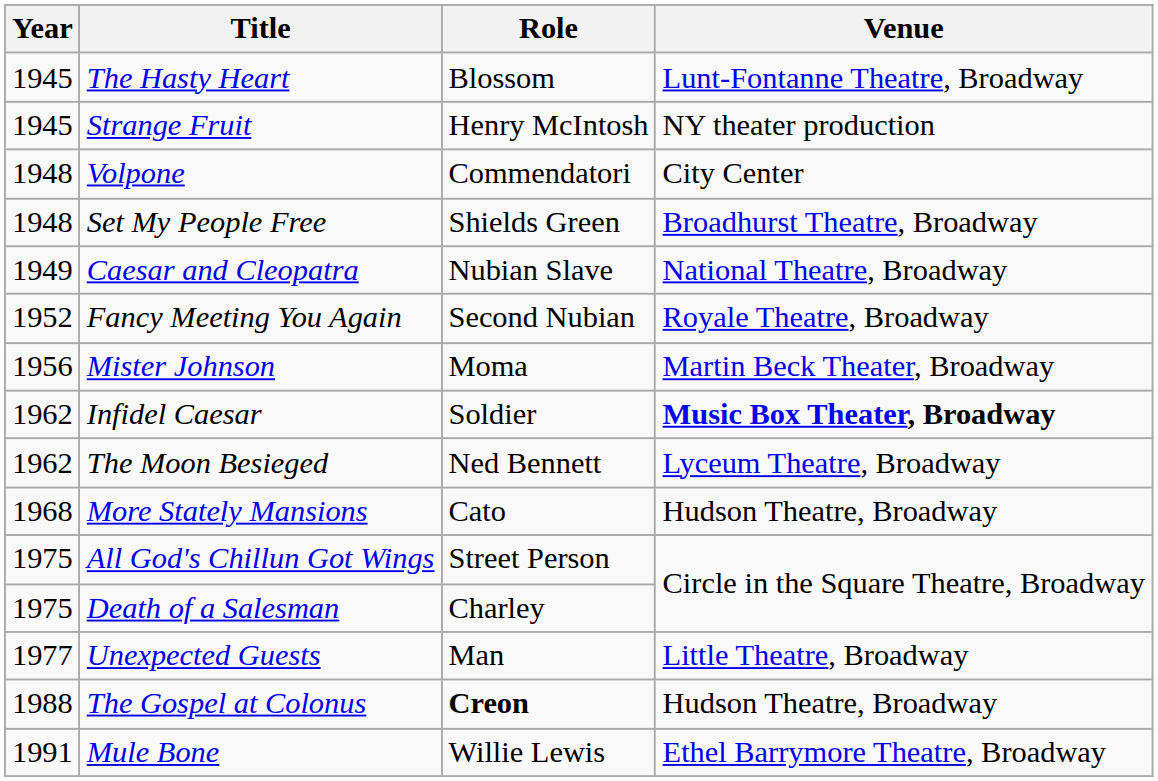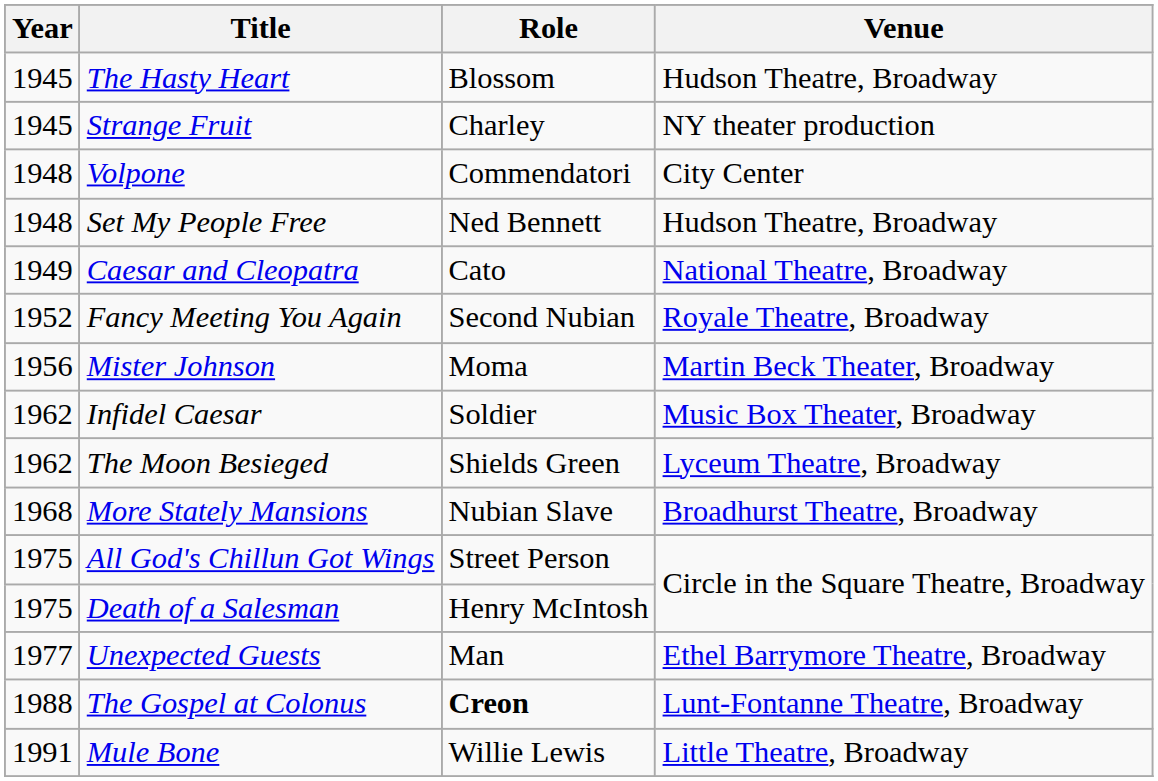 <table class="wikitable plainrowheaders unsortable" style="margin-right: 0;">
 <tr>
 <th scope="col">Year</th>
 <th scope="col">Title</th>
 <th scope="col">Role</th>
 <th scope="col" class="unsortable">Venue</th>
 </tr>
 <tr>
 <td>1945</td>
 <td><em><a href='#'>The Hasty Heart</a></em></td>
 <td>Blossom</td>
-<td><a href='#'>Lunt-Fontanne Theatre</a>, Broadway</td>
+<td>Hudson Theatre, Broadway</td>
 </tr>
 <tr>
 <td>1945</td>
 <td><em><a href='#'>Strange Fruit</a></em></td>
-<td>Henry McIntosh</td>
+<td>Charley</td>
 <td>NY theater production</td>
 </tr>
 <tr>
 <td>1948</td>
 <td><em><a href='#'>Volpone</a></em></td>
 <td>Commendatori</td>
 <td>City Center</td>
 </tr>
 <tr>
 <td>1948</td>
 <td><em>Set My People Free</em></td>
-<td>Shields Green</td>
-<td><a href='#'>Broadhurst Theatre</a>, Broadway</td>
+<td>Ned Bennett</td>
+<td>Hudson Theatre, Broadway</td>
 </tr>
 <tr>
 <td>1949</td>
 <td><em><a href='#'>Caesar and Cleopatra</a></em></td>
-<td>Nubian Slave</td>
+<td>Cato</td>
 <td><a href='#'>National Theatre</a>, Broadway</td>
 </tr>
 <tr>
 <td>1952</td>
 <td><em>Fancy Meeting You Again</em></td>
 <td>Second Nubian</td>
 <td><a href='#'>Royale Theatre</a>, Broadway</td>
 </tr>
 <tr>
 <td>1956</td>
 <td><em><a href='#'>Mister Johnson</a></em></td>
 <td>Moma</td>
 <td><a href='#'>Martin Beck Theater</a>, Broadway</td>
 </tr>
 <tr>
 <td>1962</td>
 <td><em>Infidel Caesar</em></td>
 <td>Soldier</td>
-<td><strong><a href='#'>Music Box Theater</a>, Broadway</strong></td>
+<td><a href='#'>Music Box Theater</a>, Broadway</td>
 </tr>
 <tr>
 <td>1962</td>
 <td><em>The Moon Besieged</em></td>
-<td>Ned Bennett</td>
+<td>Shields Green</td>
 <td><a href='#'>Lyceum Theatre</a>, Broadway</td>
 </tr>
 <tr>
 <td>1968</td>
 <td><em><a href='#'>More Stately Mansions</a></em></td>
-<td>Cato</td>
-<td>Hudson Theatre, Broadway</td>
+<td>Nubian Slave</td>
+<td><a href='#'>Broadhurst Theatre</a>, Broadway</td>
 </tr>
 <tr>
 <td>1975</td>
 <td><em><a href='#'>All God's Chillun Got Wings</a></em></td>
 <td>Street Person</td>
 <td rowspan=2>Circle in the Square Theatre, Broadway</td>
 </tr>
 <tr>
 <td>1975</td>
 <td><em><a href='#'>Death of a Salesman</a></em></td>
-<td>Charley</td>
+<td>Henry McIntosh</td>
 </tr>
 <tr>
 <td>1977</td>
 <td><em><a href='#'>Unexpected Guests</a></em></td>
 <td>Man</td>
-<td><a href='#'>Little Theatre</a>, Broadway</td>
+<td><a href='#'>Ethel Barrymore Theatre</a>, Broadway</td>
 </tr>
 <tr>
 <td>1988</td>
 <td><em><a href='#'>The Gospel at Colonus</a></em></td>
 <td><strong>Creon</strong></td>
-<td>Hudson Theatre, Broadway</td>
+<td><a href='#'>Lunt-Fontanne Theatre</a>, Broadway</td>
 </tr>
 <tr>
 <td>1991</td>
 <td><em><a href='#'>Mule Bone</a></em></td>
 <td>Willie Lewis</td>
-<td><a href='#'>Ethel Barrymore Theatre</a>, Broadway</td>
+<td><a href='#'>Little Theatre</a>, Broadway</td>
 </tr>
 <tr>
 </tr>
 </table>
